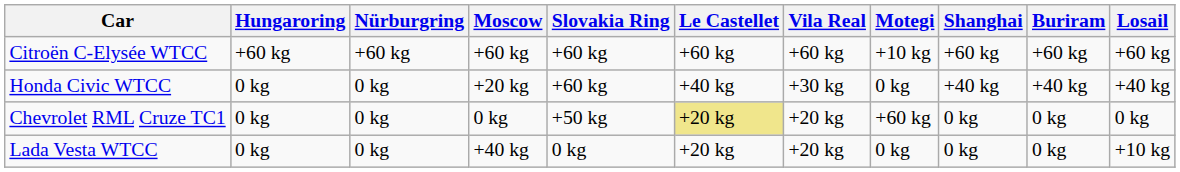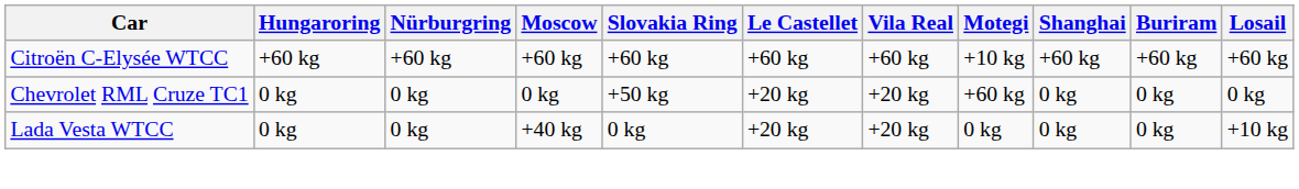 <table class="wikitable" style="font-size: 85%">
 <tr>
 <th>Car</th>
 <th><a href='#'>Hungaroring</a></th>
 <th><a href='#'>Nürburgring</a></th>
 <th><a href='#'>Moscow</a></th>
 <th><a href='#'>Slovakia Ring</a></th>
 <th><a href='#'>Le Castellet</a></th>
 <th><a href='#'>Vila Real</a></th>
 <th><a href='#'>Motegi</a></th>
 <th><a href='#'>Shanghai</a></th>
 <th><a href='#'>Buriram</a></th>
 <th><a href='#'>Losail</a></th>
 </tr>
 <tr>
 <td><a href='#'>Citroën C-Elysée WTCC</a></td>
 <td>+60 kg</td>
 <td>+60 kg</td>
 <td>+60 kg</td>
 <td>+60 kg</td>
 <td>+60 kg</td>
 <td>+60 kg</td>
 <td>+10 kg</td>
 <td>+60 kg</td>
 <td>+60 kg</td>
 <td>+60 kg</td>
 </tr>
 <tr>
-<td><a href='#'>Honda Civic WTCC</a></td>
-<td>0 kg</td>
-<td>0 kg</td>
-<td>+20 kg</td>
-<td>+60 kg</td>
-<td>+40 kg</td>
-<td>+30 kg</td>
-<td>0 kg</td>
-<td>+40 kg</td>
-<td>+40 kg</td>
-<td>+40 kg</td>
-</tr>
-<tr>
 <td><a href='#'>Chevrolet</a> <a href='#'>RML</a> <a href='#'>Cruze TC1</a></td>
 <td>0 kg</td>
 <td>0 kg</td>
 <td>0 kg</td>
 <td>+50 kg</td>
-<td style="background: khaki;">+20 kg</td>
+<td>+20 kg</td>
 <td>+20 kg</td>
 <td>+60 kg</td>
 <td>0 kg</td>
 <td>0 kg</td>
 <td>0 kg</td>
 </tr>
 <tr>
 <td><a href='#'>Lada Vesta WTCC</a></td>
 <td>0 kg</td>
 <td>0 kg</td>
 <td>+40 kg</td>
 <td>0 kg</td>
 <td>+20 kg</td>
 <td>+20 kg</td>
 <td>0 kg</td>
 <td>0 kg</td>
 <td>0 kg</td>
 <td>+10 kg</td>
 </tr>
 </table>
